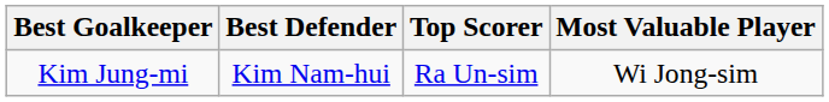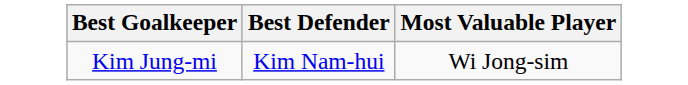 <table class="wikitable" style="margin: 0 auto;">
 <tr>
 <th>Best Goalkeeper</th>
 <th>Best Defender</th>
-<th>Top Scorer</th>
 <th>Most Valuable Player</th>
 </tr>
 <tr>
 <td align=center> <a href='#'>Kim Jung-mi</a></td>
 <td align=center> <a href='#'>Kim Nam-hui</a></td>
-<td align=center> <a href='#'>Ra Un-sim</a></td>
 <td align=center> Wi Jong-sim</td>
 </tr>
 </table>
